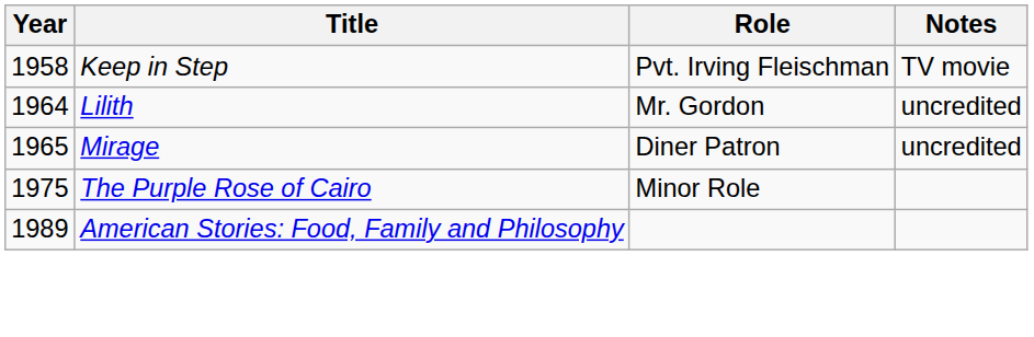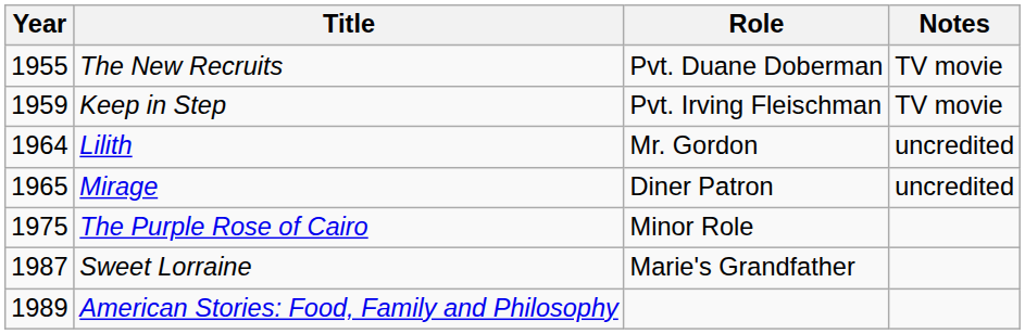 <table class="wikitable">
 <tr>
 <th>Year</th>
 <th>Title</th>
 <th>Role</th>
 <th>Notes</th>
 </tr>
 <tr>
-<td>1958</td>
+<td>1955</td>
+<td><em>The New Recruits</em></td>
+<td>Pvt. Duane Doberman</td>
+<td>TV movie</td>
+</tr>
+<tr>
+<td>1959</td>
 <td><em>Keep in Step</em></td>
 <td>Pvt. Irving Fleischman</td>
 <td>TV movie</td>
 </tr>
 <tr>
 <td>1964</td>
 <td><em><a href='#'>Lilith</a></em></td>
 <td>Mr. Gordon</td>
 <td>uncredited</td>
 </tr>
 <tr>
 <td>1965</td>
 <td><em><a href='#'>Mirage</a></em></td>
 <td>Diner Patron</td>
 <td>uncredited</td>
 </tr>
 <tr>
 <td>1975</td>
 <td><em><a href='#'>The Purple Rose of Cairo</a></em></td>
 <td>Minor Role</td>
 <td></td>
 </tr>
 <tr>
+<td>1987</td>
+<td><em>Sweet Lorraine</em></td>
+<td>Marie's Grandfather</td>
+<td></td>
+</tr>
+<tr>
 <td>1989</td>
 <td><em><a href='#'>American Stories: Food, Family and Philosophy</a></em></td>
 <td></td>
 <td></td>
 </tr>
 </table>
